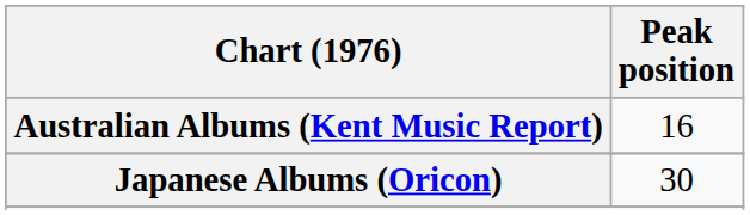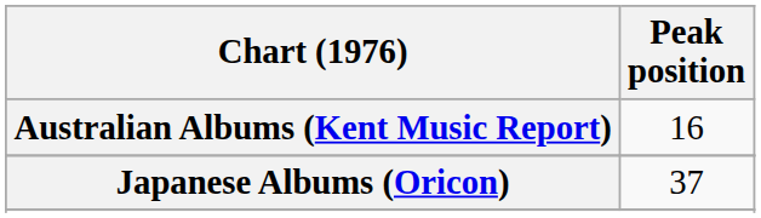 <table class="wikitable sortable plainrowheaders" style="text-align:center">
 <tr>
 <th scope="col">Chart (1976)</th>
 <th scope="col">Peak<br> position</th>
 </tr>
 <tr>
 <th scope="row">Australian Albums (<a href='#'>Kent Music Report</a>)</th>
 <td>16</td>
 </tr>
 <tr>
 </tr>
 <tr>
 </tr>
 <tr>
 <th scope="row">Japanese Albums (<a href='#'>Oricon</a>)</th>
-<td align="center">30</td>
+<td align="center">37</td>
 </tr>
 <tr>
 </tr>
 <tr>
 </tr>
 <tr>
 </tr>
 <tr>
 </tr>
 </table>
